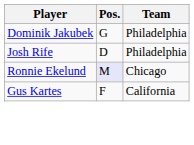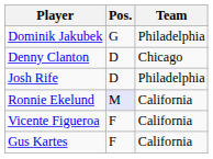 <table class="wikitable">
 <tr>
 <th>Player</th>
 <th>Pos.</th>
 <th>Team</th>
 </tr>
 <tr>
 <td><a href='#'>Dominik Jakubek</a></td>
 <td>G</td>
 <td>Philadelphia</td>
 </tr>
 <tr>
+<td><a href='#'>Denny Clanton</a></td>
+<td>D</td>
+<td>Chicago</td>
+</tr>
+<tr>
 <td><a href='#'>Josh Rife</a></td>
 <td>D</td>
 <td>Philadelphia</td>
 </tr>
 <tr>
 <td><a href='#'>Ronnie Ekelund</a></td>
 <td style="background: lavender;">M</td>
-<td>Chicago</td>
+<td>California</td>
+</tr>
+<tr>
+<td><a href='#'>Vicente Figueroa</a></td>
+<td>F</td>
+<td>California</td>
 </tr>
 <tr>
 <td><a href='#'>Gus Kartes</a></td>
 <td>F</td>
 <td>California</td>
 </tr>
 </table>
